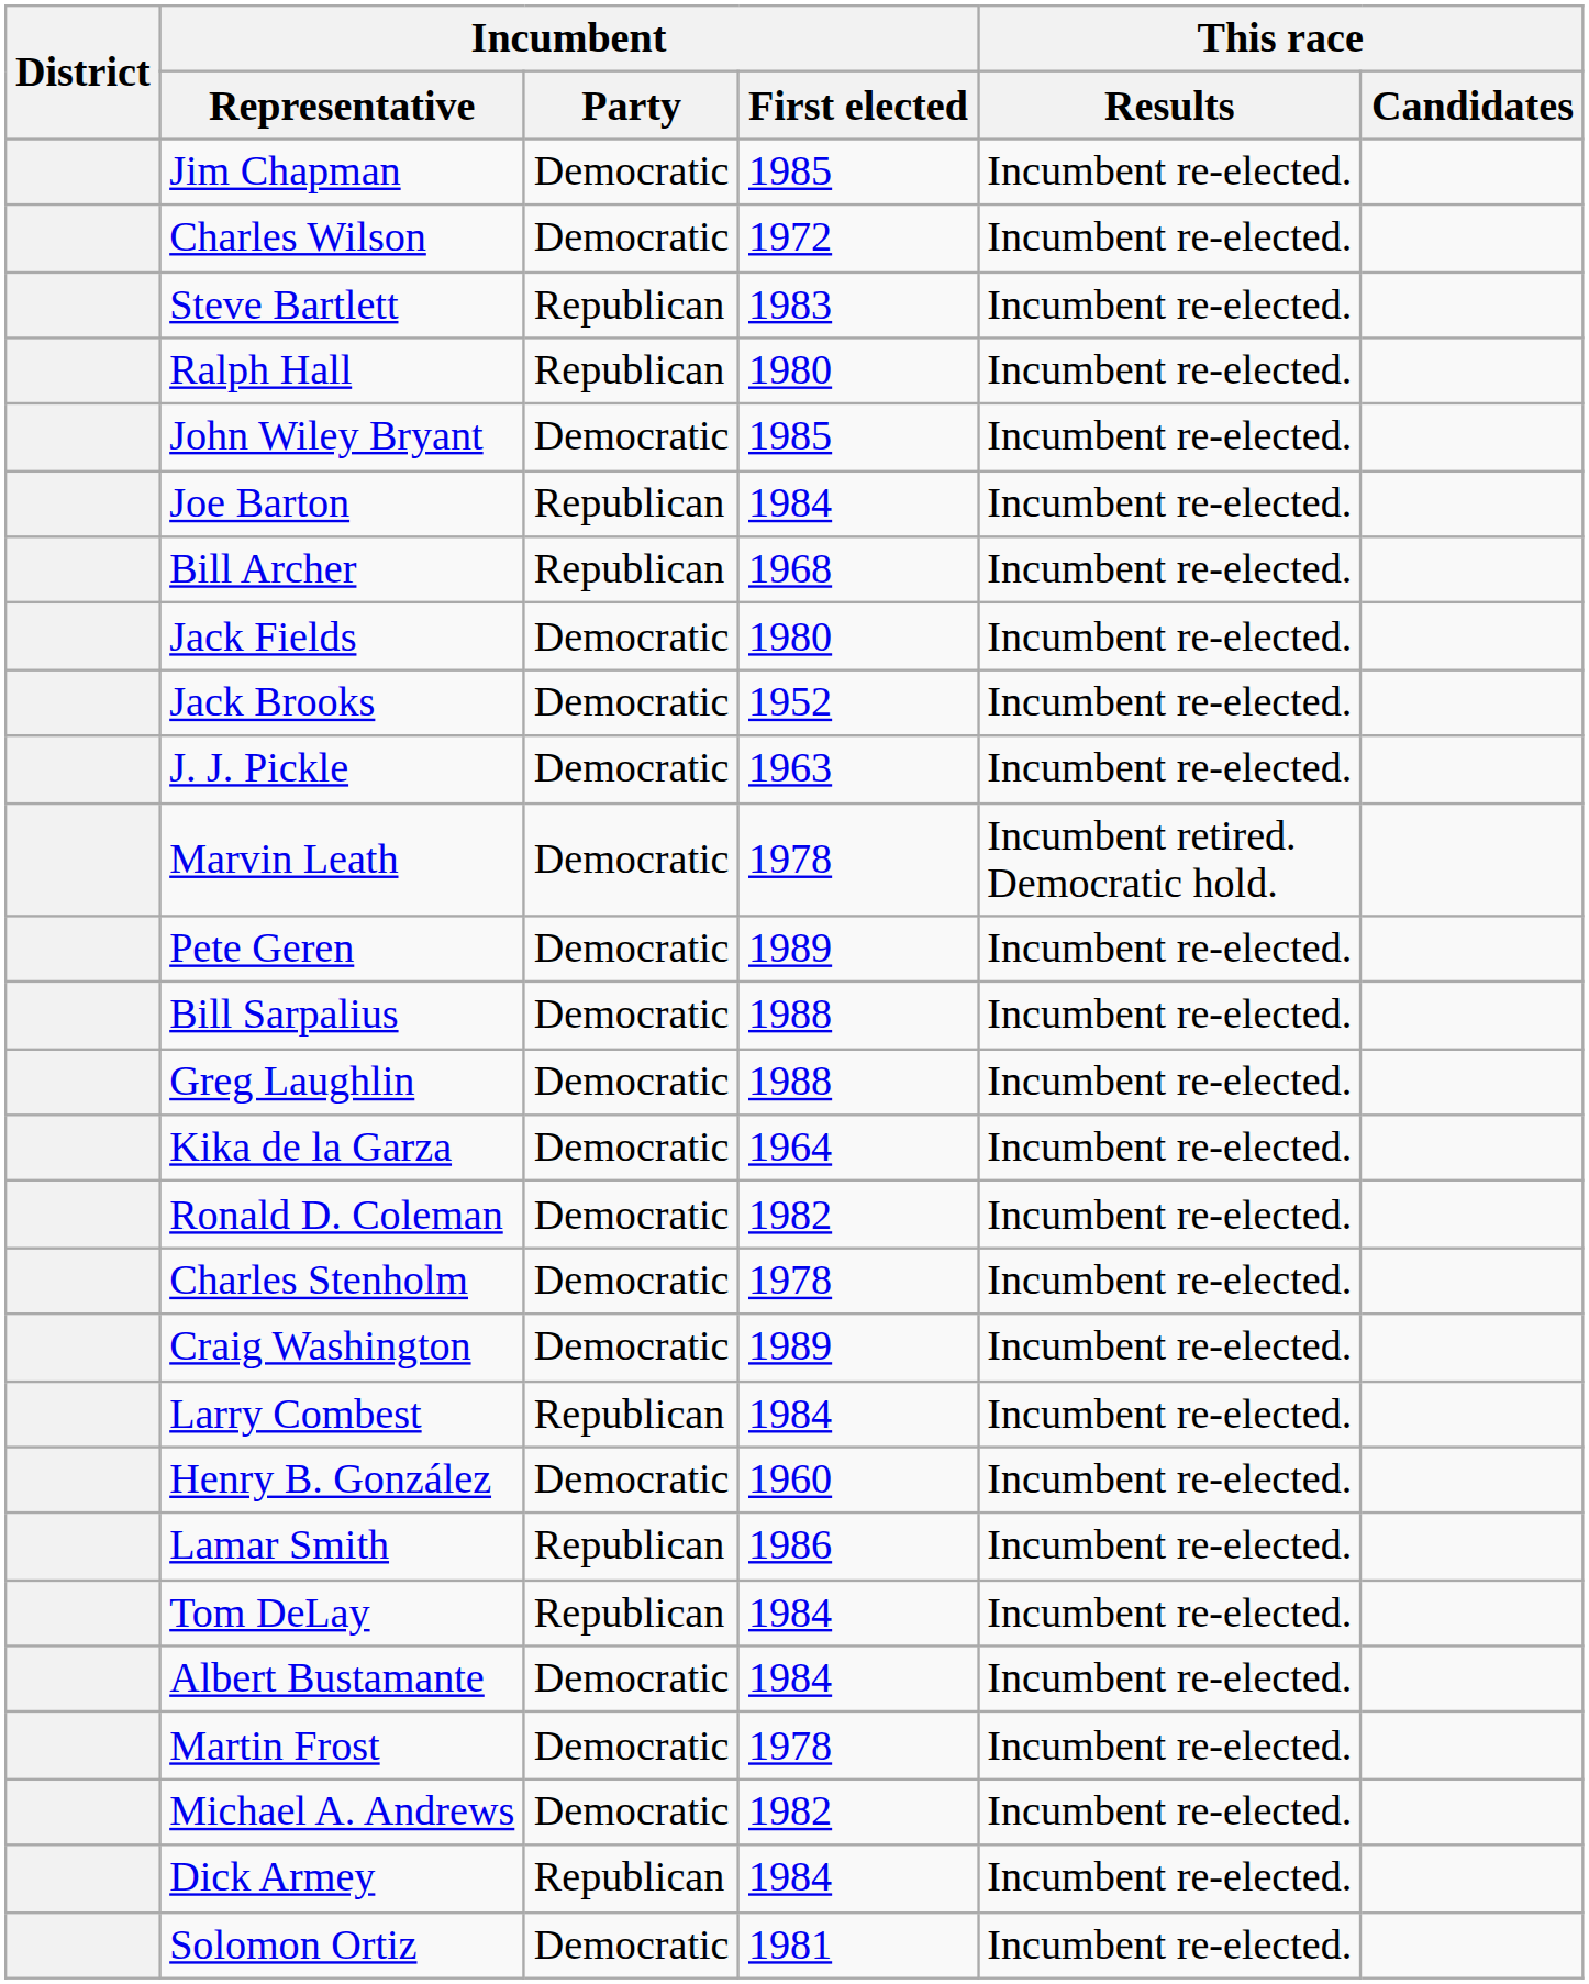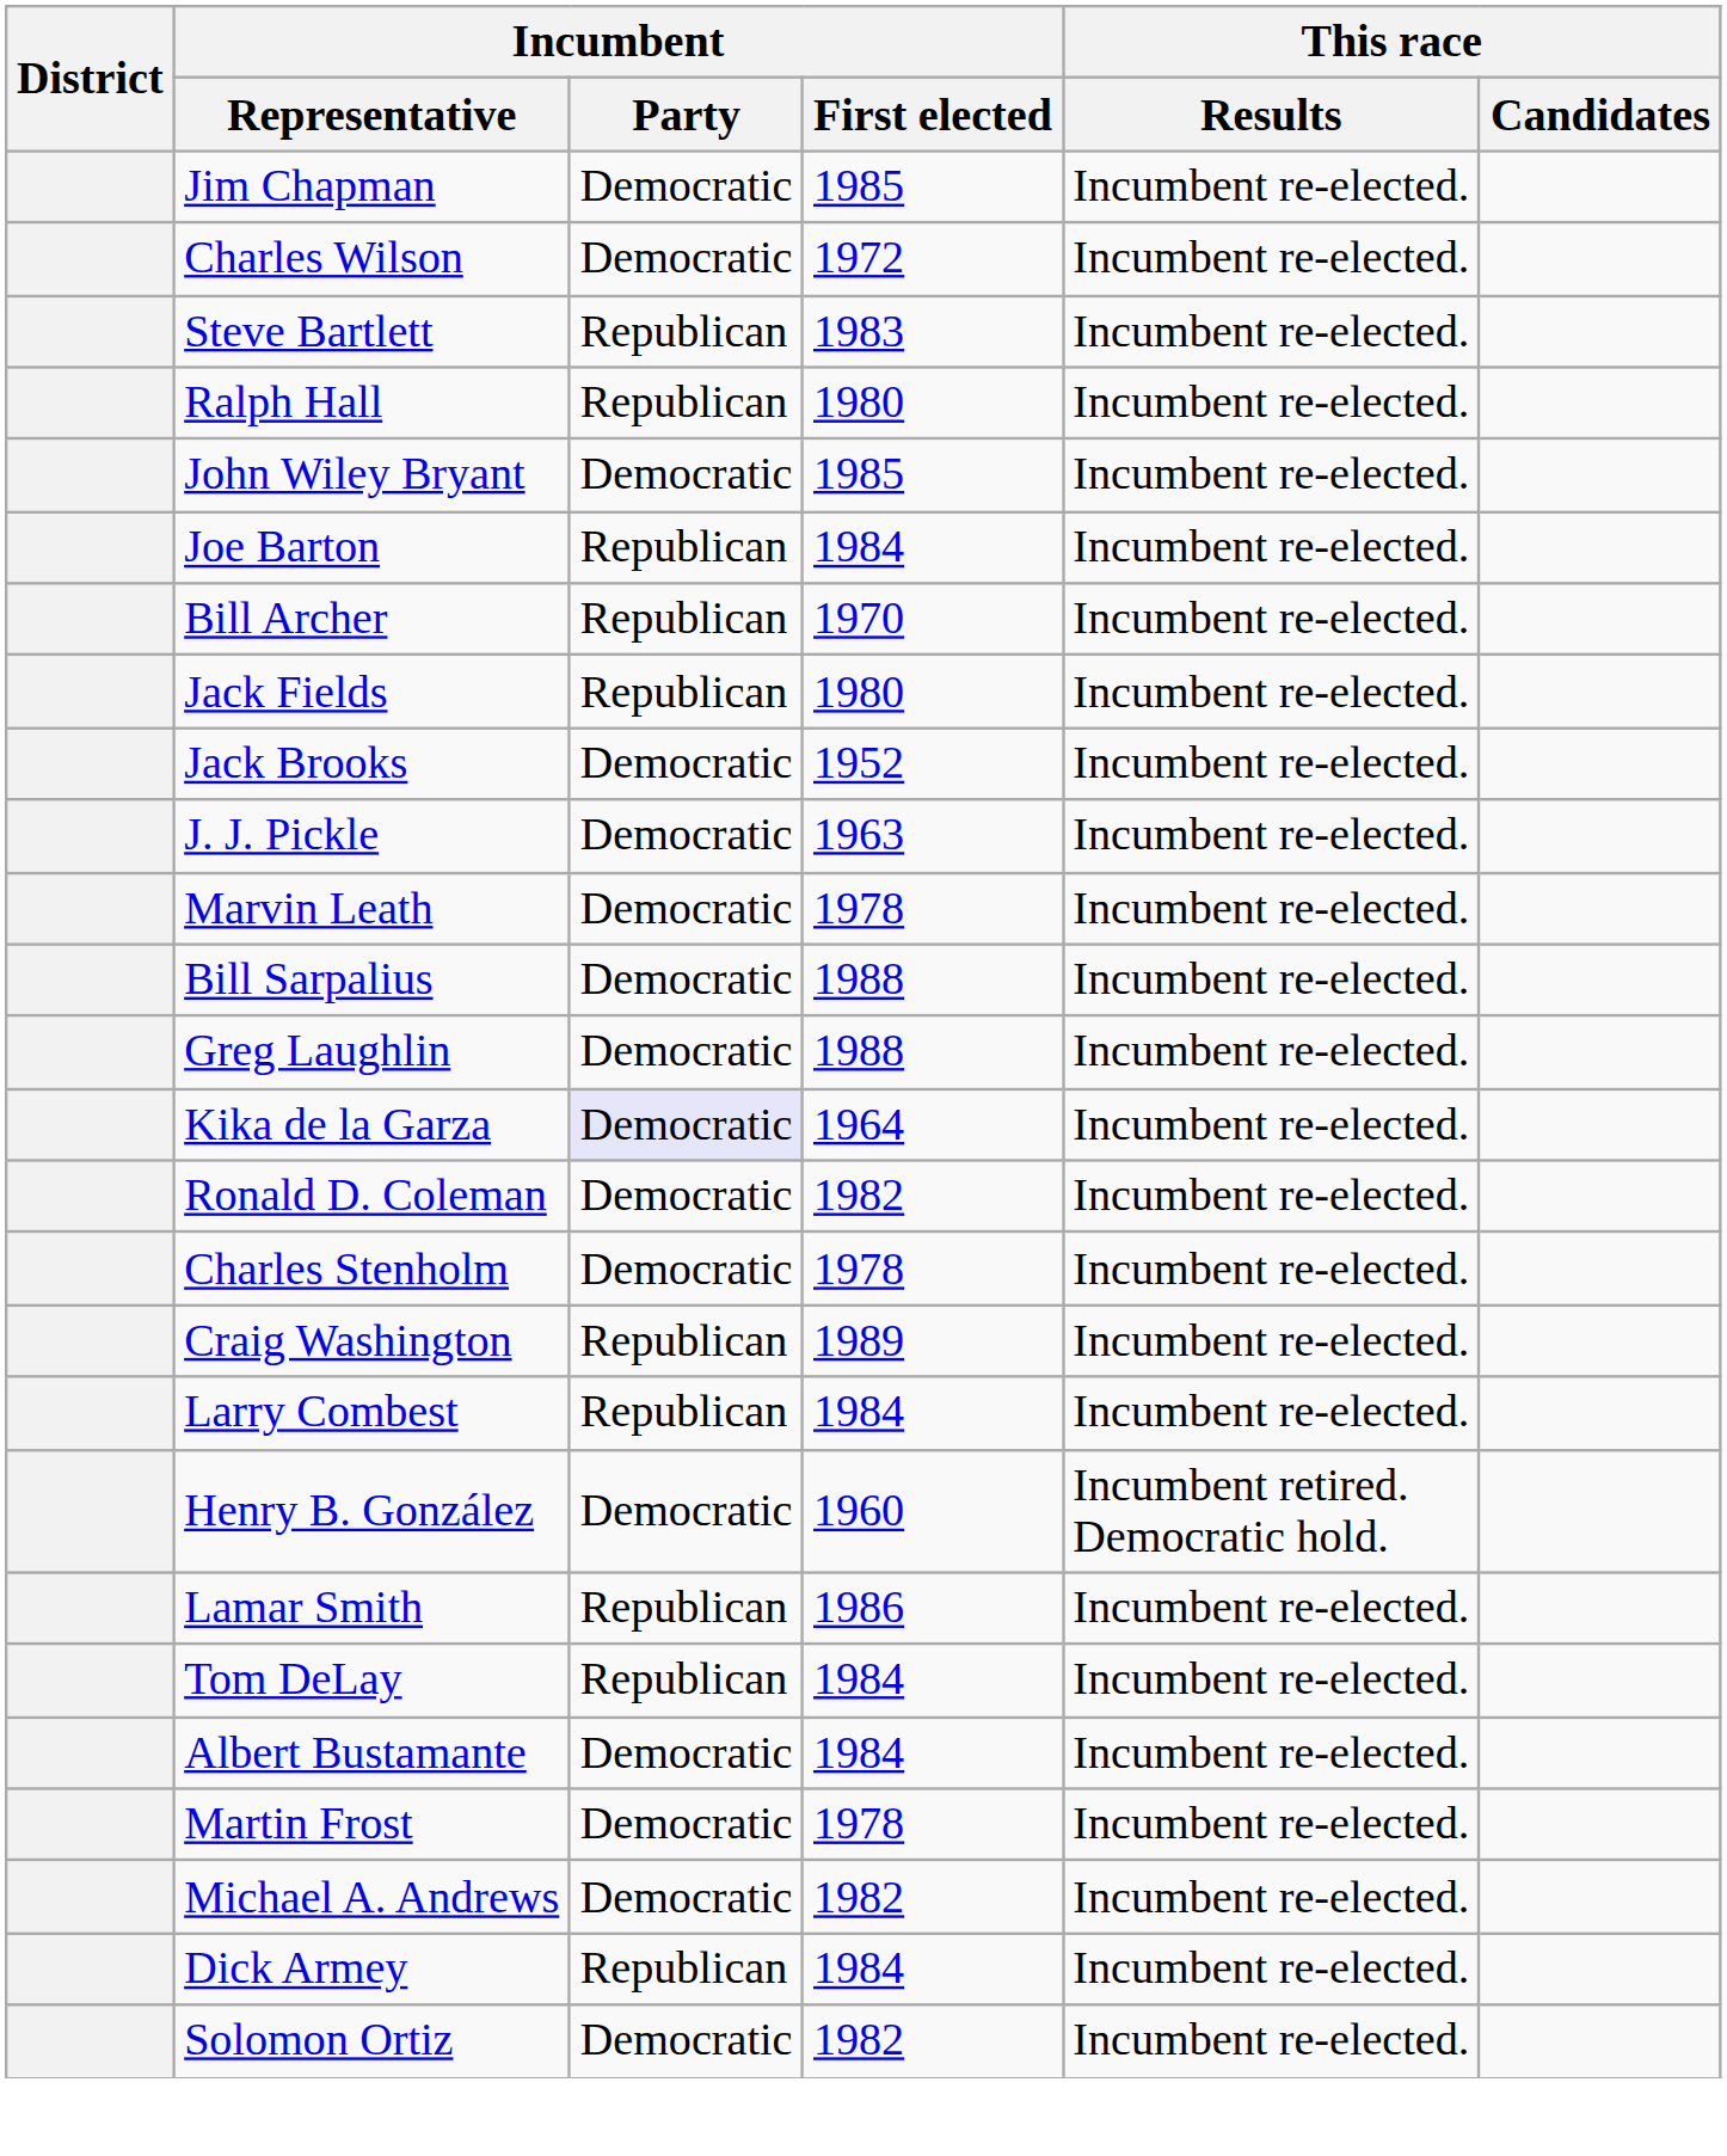 <table class=wikitable>
 <tr>
 <th rowspan=2>District</th>
 <th colspan=3>Incumbent</th>
 <th colspan=2>This race</th>
 </tr>
 <tr>
 <th>Representative</th>
 <th>Party</th>
 <th>First elected</th>
 <th>Results</th>
 <th>Candidates</th>
 </tr>
 <tr>
 <th></th>
 <td><a href='#'>Jim Chapman</a></td>
 <td>Democratic</td>
 <td><a href='#'>1985</a></td>
 <td>Incumbent re-elected.</td>
 <td nowrap></td>
 </tr>
 <tr>
 <th></th>
 <td><a href='#'>Charles Wilson</a></td>
 <td>Democratic</td>
 <td><a href='#'>1972</a></td>
 <td>Incumbent re-elected.</td>
 <td nowrap></td>
 </tr>
 <tr>
 <th></th>
 <td><a href='#'>Steve Bartlett</a></td>
 <td>Republican</td>
 <td><a href='#'>1983</a></td>
 <td>Incumbent re-elected.</td>
 <td nowrap></td>
 </tr>
 <tr>
 <th></th>
 <td><a href='#'>Ralph Hall</a></td>
 <td>Republican</td>
 <td><a href='#'>1980</a></td>
 <td>Incumbent re-elected.</td>
 <td nowrap></td>
 </tr>
 <tr>
 <th></th>
 <td><a href='#'>John Wiley Bryant</a></td>
 <td>Democratic</td>
 <td><a href='#'>1985</a></td>
 <td>Incumbent re-elected.</td>
 <td nowrap></td>
 </tr>
 <tr>
 <th></th>
 <td><a href='#'>Joe Barton</a></td>
 <td>Republican</td>
 <td><a href='#'>1984</a></td>
 <td>Incumbent re-elected.</td>
 <td nowrap></td>
 </tr>
 <tr>
 <th></th>
 <td><a href='#'>Bill Archer</a></td>
 <td>Republican</td>
-<td><a href='#'>1968</a></td>
+<td><a href='#'>1970</a></td>
 <td>Incumbent re-elected.</td>
 <td nowrap></td>
 </tr>
 <tr>
 <th></th>
 <td><a href='#'>Jack Fields</a></td>
-<td>Democratic</td>
+<td>Republican</td>
 <td><a href='#'>1980</a></td>
 <td>Incumbent re-elected.</td>
 <td nowrap></td>
 </tr>
 <tr>
 <th></th>
 <td><a href='#'>Jack Brooks</a></td>
 <td>Democratic</td>
 <td><a href='#'>1952</a></td>
 <td>Incumbent re-elected.</td>
 <td nowrap></td>
 </tr>
 <tr>
 <th></th>
 <td><a href='#'>J. J. Pickle</a></td>
 <td>Democratic</td>
 <td><a href='#'>1963</a></td>
 <td>Incumbent re-elected.</td>
 <td nowrap></td>
 </tr>
 <tr>
 <th></th>
 <td><a href='#'>Marvin Leath</a></td>
 <td>Democratic</td>
 <td><a href='#'>1978</a></td>
-<td>Incumbent retired.<br>Democratic hold.</td>
-<td nowrap></td>
-</tr>
-<tr>
-<th></th>
-<td><a href='#'>Pete Geren</a></td>
-<td>Democratic</td>
-<td><a href='#'>1989</a></td>
 <td>Incumbent re-elected.</td>
 <td nowrap></td>
 </tr>
 <tr>
 <th></th>
 <td><a href='#'>Bill Sarpalius</a></td>
 <td>Democratic</td>
 <td><a href='#'>1988</a></td>
 <td>Incumbent re-elected.</td>
 <td nowrap></td>
 </tr>
 <tr>
 <th></th>
 <td><a href='#'>Greg Laughlin</a></td>
 <td>Democratic</td>
 <td><a href='#'>1988</a></td>
 <td>Incumbent re-elected.</td>
 <td nowrap></td>
 </tr>
 <tr>
 <th></th>
 <td><a href='#'>Kika de la Garza</a></td>
-<td>Democratic</td>
+<td style="background: lavender;">Democratic</td>
 <td><a href='#'>1964</a></td>
 <td>Incumbent re-elected.</td>
 <td nowrap></td>
 </tr>
 <tr>
 <th></th>
 <td><a href='#'>Ronald D. Coleman</a></td>
 <td>Democratic</td>
 <td><a href='#'>1982</a></td>
 <td>Incumbent re-elected.</td>
 <td nowrap></td>
 </tr>
 <tr>
 <th></th>
 <td><a href='#'>Charles Stenholm</a></td>
 <td>Democratic</td>
 <td><a href='#'>1978</a></td>
 <td>Incumbent re-elected.</td>
 <td nowrap></td>
 </tr>
 <tr>
 <th></th>
 <td><a href='#'>Craig Washington</a></td>
-<td>Democratic</td>
+<td>Republican</td>
 <td><a href='#'>1989</a></td>
 <td>Incumbent re-elected.</td>
 <td nowrap></td>
 </tr>
 <tr>
 <th></th>
 <td><a href='#'>Larry Combest</a></td>
 <td>Republican</td>
 <td><a href='#'>1984</a></td>
 <td>Incumbent re-elected.</td>
 <td nowrap></td>
 </tr>
 <tr>
 <th></th>
 <td><a href='#'>Henry B. González</a></td>
 <td>Democratic</td>
 <td><a href='#'>1960</a></td>
-<td>Incumbent re-elected.</td>
+<td>Incumbent retired.<br>Democratic hold.</td>
 <td nowrap></td>
 </tr>
 <tr>
 <th></th>
 <td><a href='#'>Lamar Smith</a></td>
 <td>Republican</td>
 <td><a href='#'>1986</a></td>
 <td>Incumbent re-elected.</td>
 <td nowrap></td>
 </tr>
 <tr>
 <th></th>
 <td><a href='#'>Tom DeLay</a></td>
 <td>Republican</td>
 <td><a href='#'>1984</a></td>
 <td>Incumbent re-elected.</td>
 <td nowrap></td>
 </tr>
 <tr>
 <th></th>
 <td><a href='#'>Albert Bustamante</a></td>
 <td>Democratic</td>
 <td><a href='#'>1984</a></td>
 <td>Incumbent re-elected.</td>
 <td nowrap></td>
 </tr>
 <tr>
 <th></th>
 <td><a href='#'>Martin Frost</a></td>
 <td>Democratic</td>
 <td><a href='#'>1978</a></td>
 <td>Incumbent re-elected.</td>
 <td nowrap></td>
 </tr>
 <tr>
 <th></th>
 <td><a href='#'>Michael A. Andrews</a></td>
 <td>Democratic</td>
 <td><a href='#'>1982</a></td>
 <td>Incumbent re-elected.</td>
 <td nowrap></td>
 </tr>
 <tr>
 <th></th>
 <td><a href='#'>Dick Armey</a></td>
 <td>Republican</td>
 <td><a href='#'>1984</a></td>
 <td>Incumbent re-elected.</td>
 <td nowrap></td>
 </tr>
 <tr>
 <th></th>
 <td><a href='#'>Solomon Ortiz</a></td>
 <td>Democratic</td>
-<td><a href='#'>1981</a></td>
+<td><a href='#'>1982</a></td>
 <td>Incumbent re-elected.</td>
 <td nowrap></td>
 </tr>
 </table>
